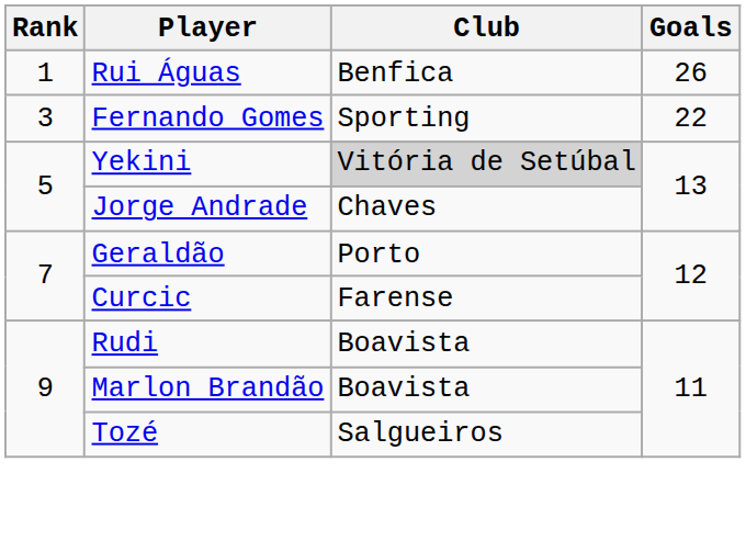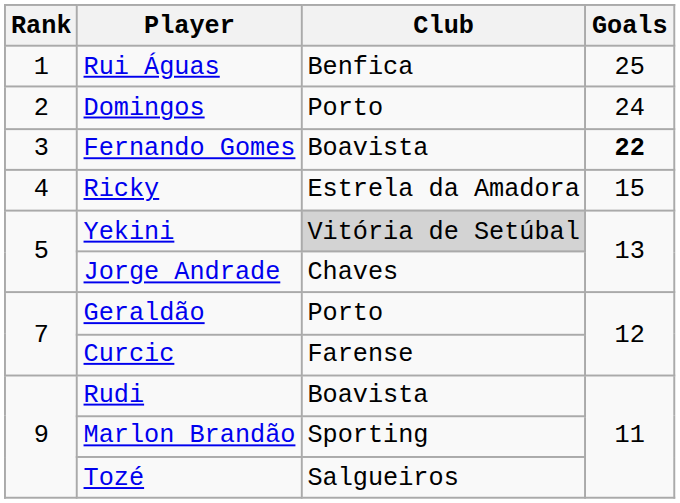 <table class="wikitable" style="text-align:center;">
 <tr>
 <th>Rank</th>
 <th>Player</th>
 <th>Club</th>
 <th>Goals</th>
 </tr>
 <tr>
 <td>1</td>
 <td align="left"> <a href='#'>Rui Águas</a></td>
 <td align="left">Benfica</td>
-<td>26</td>
+<td>25</td>
+</tr>
+<tr>
+<td>2</td>
+<td align="left"> <a href='#'>Domingos</a></td>
+<td align="left">Porto</td>
+<td>24</td>
 </tr>
 <tr>
 <td>3</td>
 <td align="left"> <a href='#'>Fernando Gomes</a></td>
-<td align="left">Sporting</td>
-<td>22</td>
+<td align="left">Boavista</td>
+<td><strong>22</strong></td>
+</tr>
+<tr>
+<td>4</td>
+<td align="left"> <a href='#'>Ricky</a></td>
+<td align="left">Estrela da Amadora</td>
+<td>15</td>
 </tr>
 <tr>
 <td rowspan=2>5</td>
 <td align="left"> <a href='#'>Yekini</a></td>
 <td align="left" style="background: lightgrey;">Vitória de Setúbal</td>
 <td rowspan=2>13</td>
 </tr>
 <tr>
 <td align="left"> <a href='#'>Jorge Andrade</a></td>
 <td align="left">Chaves</td>
 </tr>
 <tr>
 <td rowspan=2>7</td>
 <td align="left"> <a href='#'>Geraldão</a></td>
 <td align="left">Porto</td>
 <td rowspan=2>12</td>
 </tr>
 <tr>
 <td align="left"> <a href='#'>Curcic</a></td>
 <td align="left">Farense</td>
 </tr>
 <tr>
 <td rowspan=3>9</td>
 <td align="left"> <a href='#'>Rudi</a></td>
 <td align="left">Boavista</td>
 <td rowspan=3>11</td>
 </tr>
 <tr>
 <td align="left"> <a href='#'>Marlon Brandão</a></td>
-<td align="left">Boavista</td>
+<td align="left">Sporting</td>
 </tr>
 <tr>
 <td align="left"> <a href='#'>Tozé</a></td>
 <td align="left">Salgueiros</td>
 </tr>
 </table>
